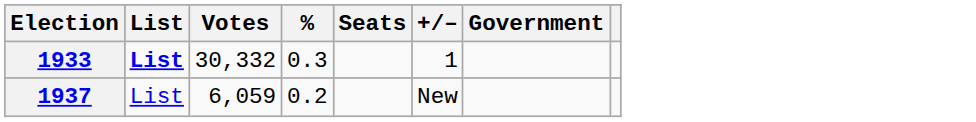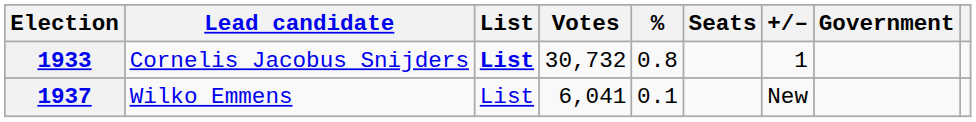 <table class="wikitable" style="text-align: right;">
 <tr>
 <th scope="col">Election</th>
+<th scope="col"><a href='#'>Lead candidate</a></th>
 <th scope="col">List</th>
 <th scope="col">Votes</th>
 <th scope="col">%</th>
 <th scope="col">Seats</th>
 <th scope="col">+/–</th>
 <th scope="col">Government</th>
 <th scope="col" class="unsortable"></th>
 </tr>
 <tr>
 <th scope="row"><a href='#'>1933</a></th>
+<td align="left"><a href='#'>Cornelis Jacobus Snijders</a></td>
 <td align="left"><strong><a href='#'>List</a></strong></td>
-<td>30,332</td>
-<td>0.3</td>
+<td>30,732</td>
+<td>0.8</td>
 <td></td>
 <td> 1</td>
 <td></td>
 <td align="left"></td>
 </tr>
 <tr>
 <th scope="row"><a href='#'>1937</a></th>
+<td align="left"><a href='#'>Wilko Emmens</a></td>
 <td align="left"><a href='#'>List</a></td>
-<td>6,059</td>
-<td>0.2</td>
+<td>6,041</td>
+<td>0.1</td>
 <td></td>
 <td>New</td>
 <td></td>
 <td align="left"></td>
 </tr>
 </table>
